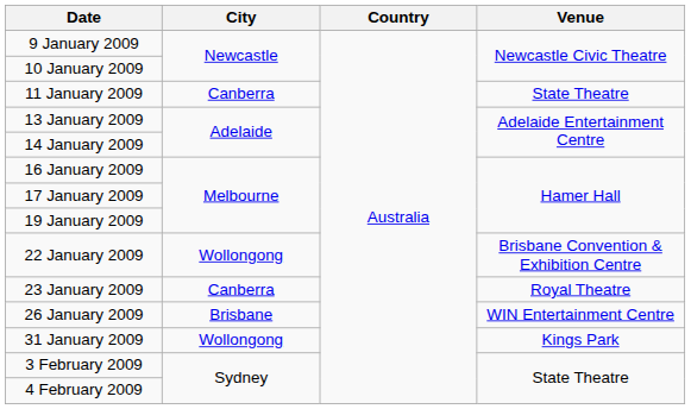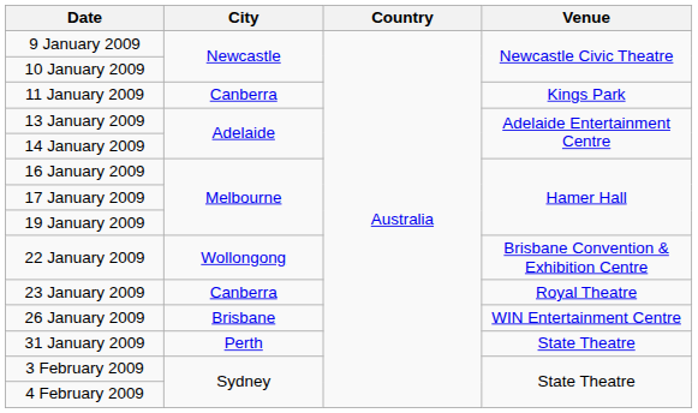 <table class="wikitable" style="text-align:center;">
 <tr>
 <th width=150>Date</th>
 <th width=150>City</th>
 <th width=150>Country</th>
 <th width=200>Venue</th>
 </tr>
 <tr>
 <td>9 January 2009</td>
 <td rowspan="2"><a href='#'>Newcastle</a></td>
 <td rowspan="14"><a href='#'>Australia</a></td>
 <td rowspan="2"><a href='#'>Newcastle Civic Theatre</a></td>
 </tr>
 <tr>
 <td>10 January 2009</td>
 </tr>
 <tr>
 <td>11 January 2009</td>
 <td><a href='#'>Canberra</a></td>
-<td><a href='#'>State Theatre</a></td>
+<td><a href='#'>Kings Park</a></td>
 </tr>
 <tr>
 <td>13 January 2009</td>
 <td rowspan="2"><a href='#'>Adelaide</a></td>
 <td rowspan="2"><a href='#'>Adelaide Entertainment Centre</a></td>
 </tr>
 <tr>
 <td>14 January 2009</td>
 </tr>
 <tr>
 <td>16 January 2009</td>
 <td rowspan="3"><a href='#'>Melbourne</a></td>
 <td rowspan="3"><a href='#'>Hamer Hall</a></td>
 </tr>
 <tr>
 <td>17 January 2009</td>
 </tr>
 <tr>
 <td>19 January 2009</td>
 </tr>
 <tr>
 <td>22 January 2009</td>
 <td><a href='#'>Wollongong</a></td>
 <td><a href='#'>Brisbane Convention & Exhibition Centre</a></td>
 </tr>
 <tr>
 <td>23 January 2009</td>
 <td><a href='#'>Canberra</a></td>
 <td><a href='#'>Royal Theatre</a></td>
 </tr>
 <tr>
 <td>26 January 2009</td>
 <td><a href='#'>Brisbane</a></td>
 <td><a href='#'>WIN Entertainment Centre</a></td>
 </tr>
 <tr>
 <td>31 January 2009</td>
-<td><a href='#'>Wollongong</a></td>
-<td><a href='#'>Kings Park</a></td>
+<td><a href='#'>Perth</a></td>
+<td><a href='#'>State Theatre</a></td>
 </tr>
 <tr>
 <td>3 February 2009</td>
 <td rowspan="2">Sydney</td>
 <td rowspan="2">State Theatre</td>
 </tr>
 <tr>
 <td>4 February 2009</td>
 </tr>
 </table>
